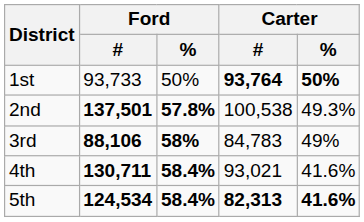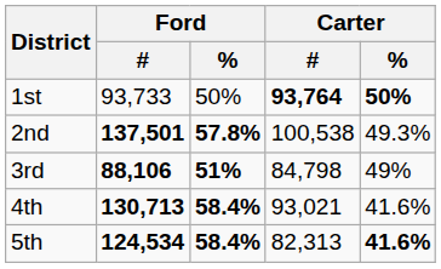 <table class="wikitable sortable">
 <tr>
 <th rowspan="2">District</th>
 <th colspan="2">Ford</th>
 <th colspan="2">Carter</th>
 </tr>
 <tr>
 <th>#</th>
 <th>%</th>
 <th>#</th>
 <th>%</th>
 </tr>
 <tr>
 <td>1st</td>
 <td>93,733</td>
 <td>50%</td>
 <td><strong>93,764</strong></td>
 <td><strong>50%</strong></td>
 </tr>
 <tr>
 <td>2nd</td>
 <td><strong>137,501</strong></td>
 <td><strong>57.8%</strong></td>
 <td>100,538</td>
 <td>49.3%</td>
 </tr>
 <tr>
 <td>3rd</td>
 <td><strong>88,106</strong></td>
-<td><strong>58%</strong></td>
-<td>84,783</td>
+<td><strong>51%</strong></td>
+<td>84,798</td>
 <td>49%</td>
 </tr>
 <tr>
 <td>4th</td>
-<td><strong>130,711</strong></td>
+<td><strong>130,713</strong></td>
 <td><strong>58.4%</strong></td>
 <td>93,021</td>
 <td>41.6%</td>
 </tr>
 <tr>
 <td>5th</td>
 <td><strong>124,534</strong></td>
 <td><strong>58.4%</strong></td>
-<td><strong>82,313</strong></td>
+<td>82,313</td>
 <td><strong>41.6%</strong></td>
 </tr>
 </table>
